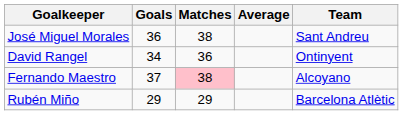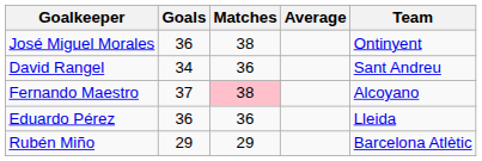 <table class="wikitable sortable">
 <tr>
 <th>Goalkeeper</th>
 <th>Goals</th>
 <th>Matches</th>
 <th>Average</th>
 <th>Team</th>
 </tr>
 <tr>
 <td> <a href='#'>José Miguel Morales</a></td>
 <td align=center>36</td>
 <td align=center>38</td>
 <td align=center></td>
-<td><a href='#'>Sant Andreu</a></td>
+<td><a href='#'>Ontinyent</a></td>
 </tr>
 <tr>
 <td> <a href='#'>David Rangel</a></td>
 <td align=center>34</td>
 <td align=center>36</td>
 <td align=center></td>
-<td><a href='#'>Ontinyent</a></td>
+<td><a href='#'>Sant Andreu</a></td>
 </tr>
 <tr>
 <td> <a href='#'>Fernando Maestro</a></td>
 <td align=center>37</td>
 <td align=center style="background: pink;">38</td>
 <td align=center></td>
 <td><a href='#'>Alcoyano</a></td>
 </tr>
 <tr>
+<td> <a href='#'>Eduardo Pérez</a></td>
+<td align=center>36</td>
+<td align=center>36</td>
+<td align=center></td>
+<td><a href='#'>Lleida</a></td>
+</tr>
+<tr>
 <td> <a href='#'>Rubén Miño</a></td>
 <td align=center>29</td>
 <td align=center>29</td>
 <td align=center></td>
 <td><a href='#'>Barcelona Atlètic</a></td>
 </tr>
 </table>
